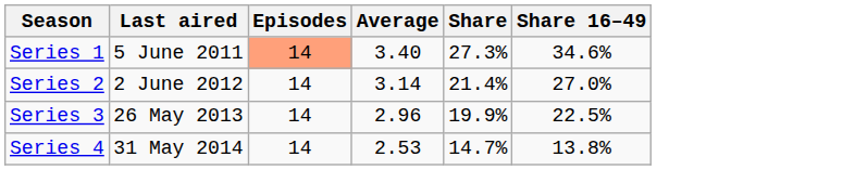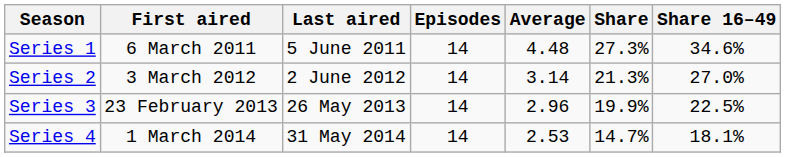 <table class="wikitable sortable">
 <tr>
 <th>Season</th>
+<th>First aired</th>
 <th>Last aired</th>
 <th>Episodes</th>
 <th>Average</th>
 <th>Share</th>
 <th>Share 16–49</th>
 </tr>
 <tr style="text-align:center;">
 <td><a href='#'>Series 1</a></td>
+<td>6 March 2011</td>
 <td>5 June 2011</td>
-<td style="background: lightsalmon;">14</td>
-<td>3.40</td>
+<td>14</td>
+<td>4.48</td>
 <td>27.3%</td>
 <td>34.6%</td>
 </tr>
 <tr style="text-align:center;">
 <td><a href='#'>Series 2</a></td>
+<td>3 March 2012</td>
 <td>2 June 2012</td>
 <td>14</td>
 <td>3.14</td>
-<td>21.4%</td>
+<td>21.3%</td>
 <td>27.0%</td>
 </tr>
 <tr style="text-align:center;">
 <td><a href='#'>Series 3</a></td>
+<td>23 February 2013</td>
 <td>26 May 2013</td>
 <td>14</td>
 <td>2.96</td>
 <td>19.9%</td>
 <td>22.5%</td>
 </tr>
 <tr style="text-align:center;">
 <td><a href='#'>Series 4</a></td>
+<td>1 March 2014</td>
 <td>31 May 2014</td>
 <td>14</td>
 <td>2.53</td>
 <td>14.7%</td>
-<td>13.8%</td>
+<td>18.1%</td>
 </tr>
 </table>
